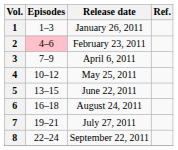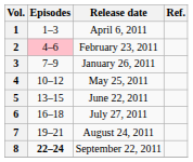 <table class="wikitable">
 <tr>
 <th>Vol.</th>
 <th>Episodes</th>
 <th>Release date</th>
 <th>Ref.</th>
 </tr>
 <tr>
 <th>1</th>
 <td align="center">1–3</td>
-<td align="center">January 26, 2011</td>
+<td align="center">April 6, 2011</td>
 <td align="center"></td>
 </tr>
 <tr>
 <th>2</th>
 <td align="center" style="background: pink;">4–6</td>
 <td align="center">February 23, 2011</td>
 <td align="center"></td>
 </tr>
 <tr>
 <th>3</th>
 <td align="center">7–9</td>
-<td align="center">April 6, 2011</td>
+<td align="center">January 26, 2011</td>
 <td align="center"></td>
 </tr>
 <tr>
 <th>4</th>
 <td align="center">10–12</td>
 <td align="center">May 25, 2011</td>
 <td align="center"></td>
 </tr>
 <tr>
 <th>5</th>
 <td align="center">13–15</td>
 <td align="center">June 22, 2011</td>
 <td align="center"></td>
 </tr>
 <tr>
 <th>6</th>
 <td align="center">16–18</td>
-<td align="center">August 24, 2011</td>
+<td align="center">July 27, 2011</td>
 <td align="center"></td>
 </tr>
 <tr>
 <th>7</th>
 <td align="center">19–21</td>
-<td align="center">July 27, 2011</td>
+<td align="center">August 24, 2011</td>
 <td align="center"></td>
 </tr>
 <tr>
 <th>8</th>
-<td align="center">22–24</td>
+<td align="center"><strong>22–24</strong></td>
 <td align="center">September 22, 2011</td>
 <td align="center"></td>
 </tr>
 <tr>
 </tr>
 </table>
